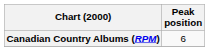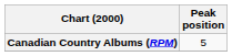 <table class="wikitable sortable plainrowheaders" style="text-align:center">
 <tr>
 <th scope="col">Chart (2000)</th>
 <th scope="col">Peak<br> position</th>
 </tr>
 <tr>
 <th scope="row">Canadian Country Albums (<em><a href='#'>RPM</a></em>)</th>
-<td>6</td>
+<td>5</td>
 </tr>
 <tr>
 </tr>
 <tr>
 </tr>
 </table>
